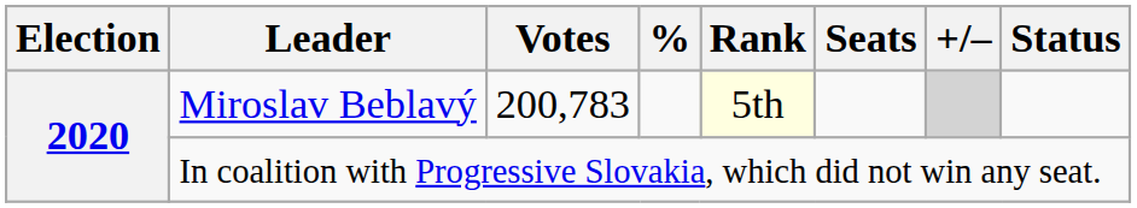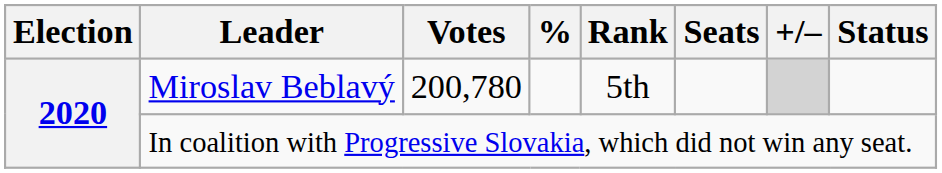 <table class="wikitable" style="text-align:center">
 <tr>
 <th>Election</th>
 <th>Leader</th>
 <th>Votes</th>
 <th>%</th>
 <th>Rank</th>
 <th>Seats</th>
 <th>+/–</th>
 <th>Status</th>
 </tr>
 <tr>
 <th rowspan="2"><a href='#'>2020</a></th>
 <td><a href='#'>Miroslav Beblavý</a></td>
-<td>200,783</td>
+<td>200,780</td>
 <td></td>
-<td style="background: lightyellow;">5th</td>
+<td>5th</td>
 <td></td>
 <td bgcolor="lightgrey"></td>
 <td></td>
 </tr>
 <tr>
 <td colspan="7" align="left"><small>In coalition with <a href='#'>Progressive Slovakia</a>, which did not win any seat.</small></td>
 </tr>
 </table>
